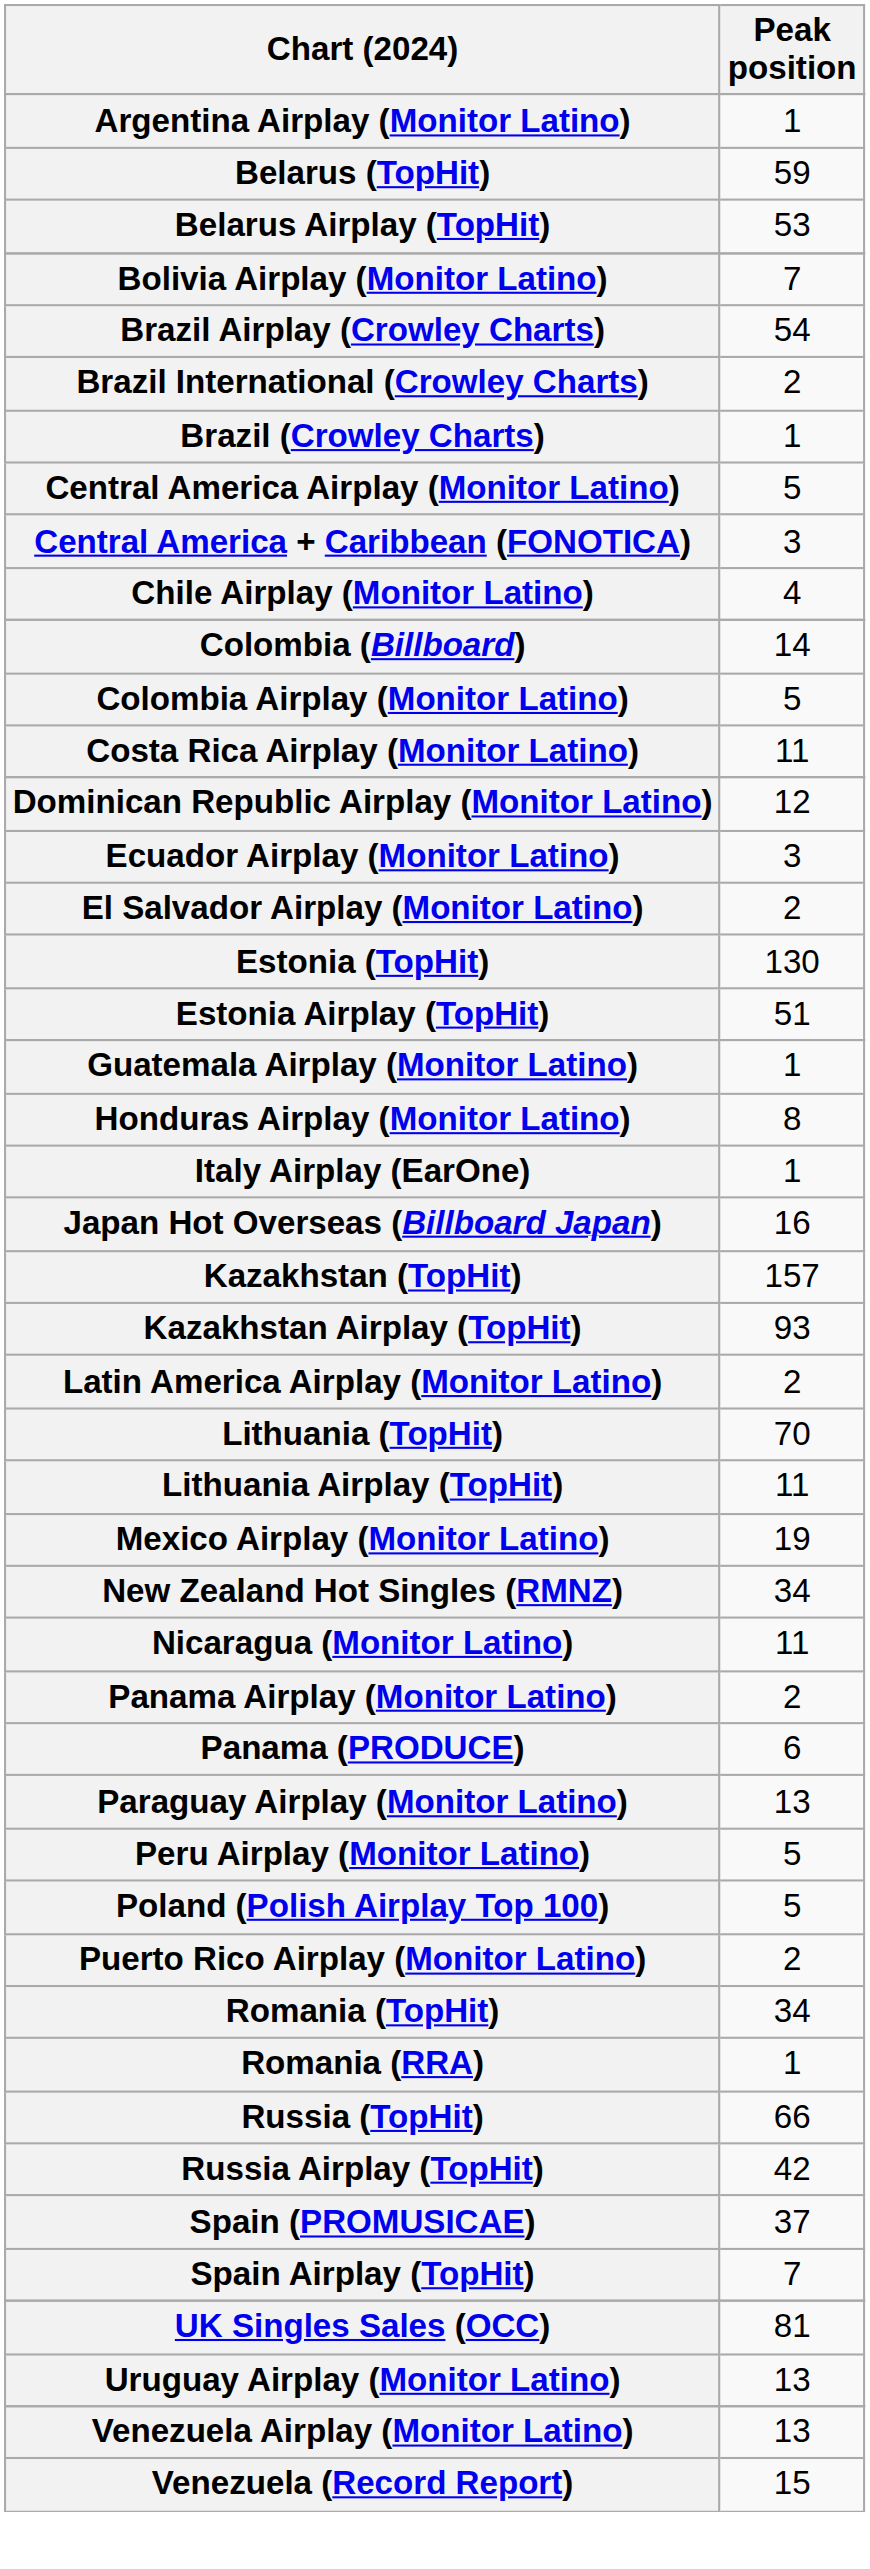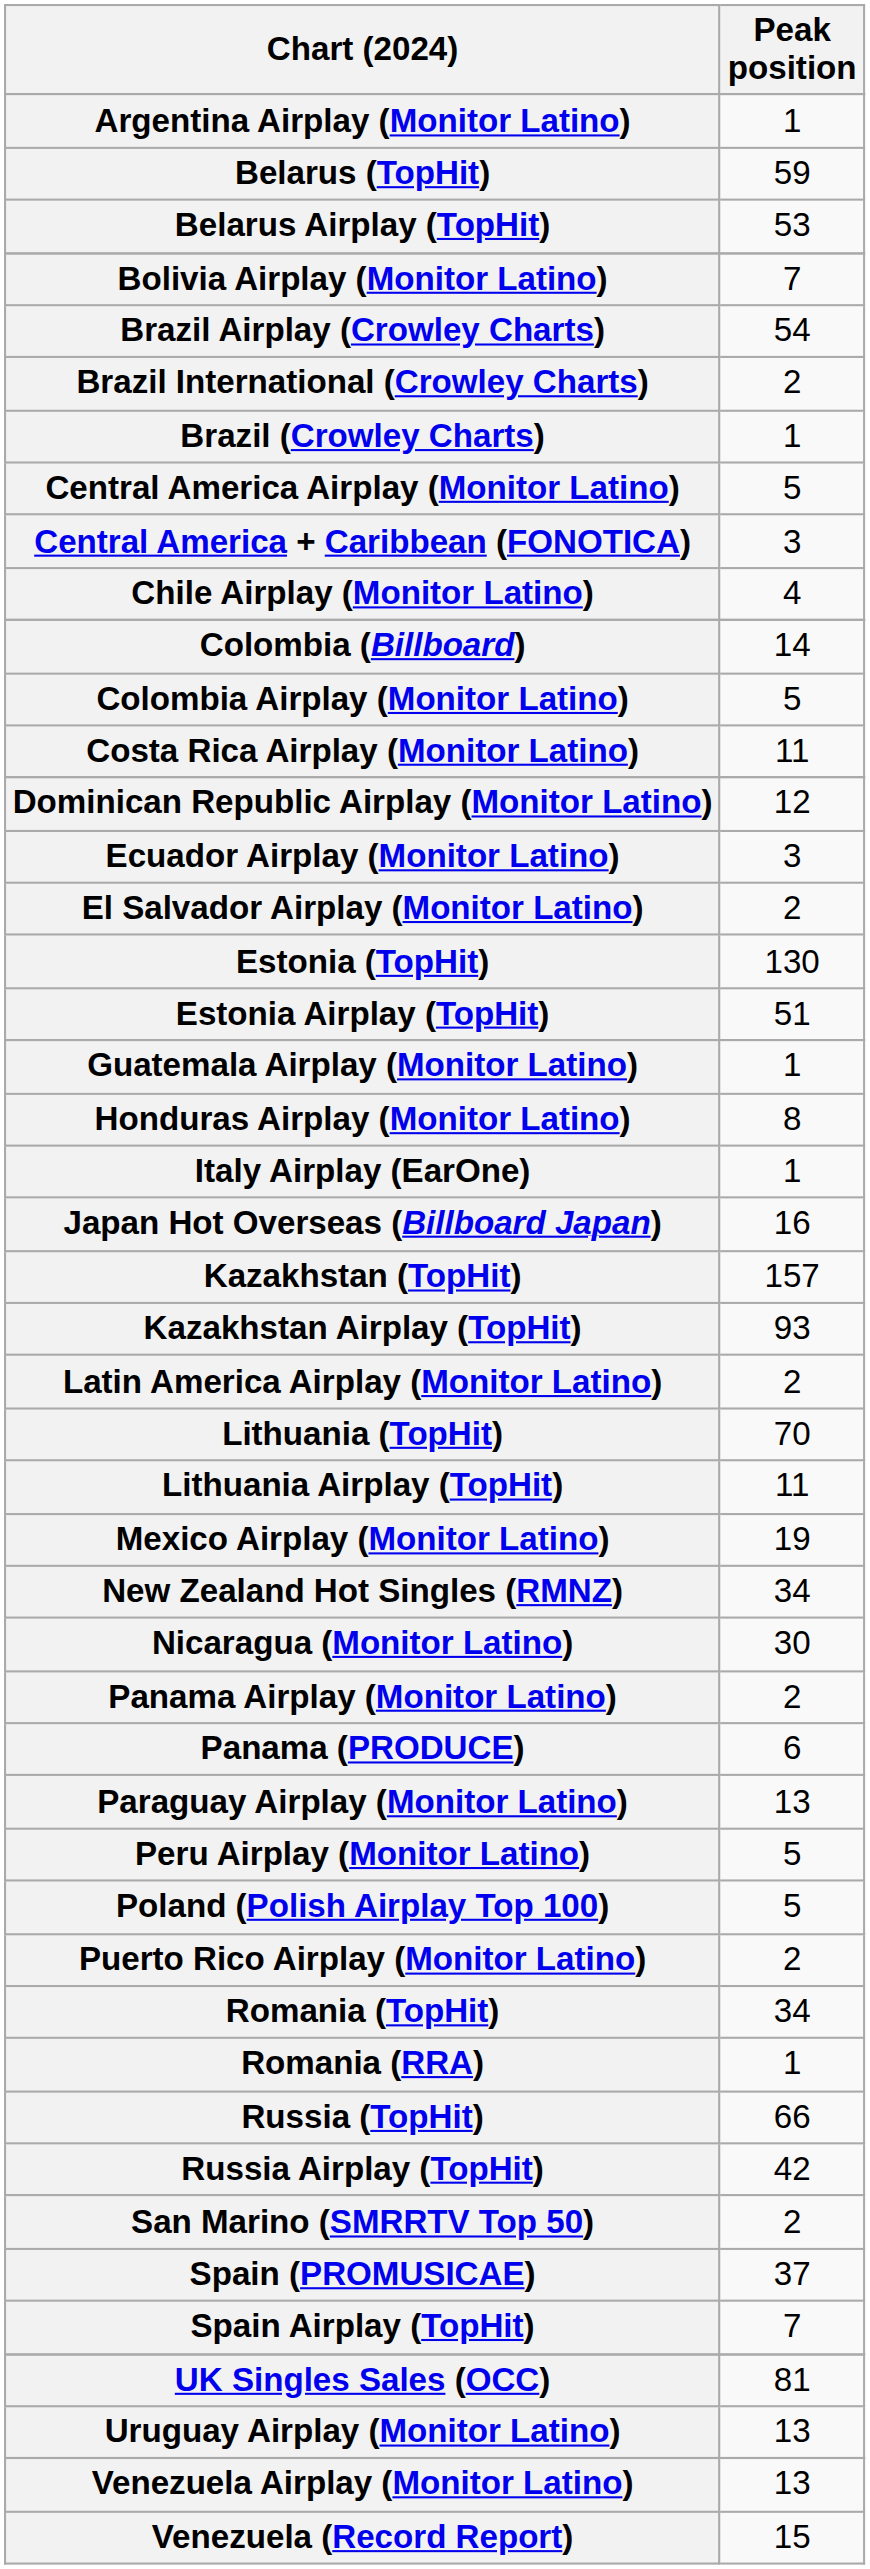 <table class="wikitable sortable plainrowheaders" style="text-align:center">
 <tr>
 <th scope="col">Chart (2024)</th>
 <th scope="col">Peak<br> position</th>
 </tr>
 <tr>
 </tr>
 <tr>
 <th scope="row">Argentina Airplay (<a href='#'>Monitor Latino</a>)</th>
 <td>1</td>
 </tr>
 <tr>
 <th scope="row">Belarus (<a href='#'>TopHit</a>)</th>
 <td>59</td>
 </tr>
 <tr>
 <th scope="row">Belarus Airplay (<a href='#'>TopHit</a>)</th>
 <td>53</td>
 </tr>
 <tr>
 </tr>
 <tr>
 <th scope="row">Bolivia Airplay (<a href='#'>Monitor Latino</a>)</th>
 <td>7</td>
 </tr>
 <tr>
 <th scope="row">Brazil Airplay (<a href='#'>Crowley Charts</a>)</th>
 <td>54</td>
 </tr>
 <tr>
 <th scope="row">Brazil International (<a href='#'>Crowley Charts</a>)</th>
 <td>2</td>
 </tr>
 <tr>
 <th scope="row">Brazil (<a href='#'>Crowley Charts</a>)</th>
 <td>1</td>
 </tr>
 <tr>
 <th scope="row">Central America Airplay (<a href='#'>Monitor Latino</a>)</th>
 <td>5</td>
 </tr>
 <tr>
 <th scope="row"><a href='#'>Central America</a> + <a href='#'>Caribbean</a> (<a href='#'>FONOTICA</a>)</th>
 <td>3</td>
 </tr>
 <tr>
 <th scope="row">Chile Airplay (<a href='#'>Monitor Latino</a>)</th>
 <td>4</td>
 </tr>
 <tr>
 </tr>
 <tr>
 <th scope="row">Colombia (<em><a href='#'>Billboard</a></em>)</th>
 <td>14</td>
 </tr>
 <tr>
 <th scope="row">Colombia Airplay (<a href='#'>Monitor Latino</a>)</th>
 <td>5</td>
 </tr>
 <tr>
 <th scope="row">Costa Rica Airplay (<a href='#'>Monitor Latino</a>)</th>
 <td>11</td>
 </tr>
 <tr>
 </tr>
 <tr>
 <th scope="row">Dominican Republic Airplay (<a href='#'>Monitor Latino</a>)</th>
 <td>12</td>
 </tr>
 <tr>
 <th scope="row">Ecuador Airplay (<a href='#'>Monitor Latino</a>)</th>
 <td>3</td>
 </tr>
 <tr>
 <th scope="row">El Salvador Airplay (<a href='#'>Monitor Latino</a>)</th>
 <td>2</td>
 </tr>
 <tr>
 <th scope="row">Estonia (<a href='#'>TopHit</a>)</th>
 <td>130</td>
 </tr>
 <tr>
 <th scope="row">Estonia Airplay (<a href='#'>TopHit</a>)</th>
 <td>51</td>
 </tr>
 <tr>
 </tr>
 <tr>
 <th scope="row">Guatemala Airplay (<a href='#'>Monitor Latino</a>)</th>
 <td>1</td>
 </tr>
 <tr>
 <th scope="row">Honduras Airplay (<a href='#'>Monitor Latino</a>)</th>
 <td>8</td>
 </tr>
 <tr>
 <th scope="row">Italy Airplay (EarOne)</th>
 <td>1</td>
 </tr>
 <tr>
 <th scope="row">Japan Hot Overseas (<em><a href='#'>Billboard Japan</a></em>)</th>
 <td>16</td>
 </tr>
 <tr>
 <th scope="row">Kazakhstan (<a href='#'>TopHit</a>)</th>
 <td>157</td>
 </tr>
 <tr>
 <th scope="row">Kazakhstan Airplay (<a href='#'>TopHit</a>)</th>
 <td>93</td>
 </tr>
 <tr>
 <th scope="row">Latin America Airplay (<a href='#'>Monitor Latino</a>)</th>
 <td>2</td>
 </tr>
 <tr>
 <th scope="row">Lithuania (<a href='#'>TopHit</a>)</th>
 <td>70</td>
 </tr>
 <tr>
 <th scope="row">Lithuania Airplay (<a href='#'>TopHit</a>)</th>
 <td>11</td>
 </tr>
 <tr>
 <th scope="row">Mexico Airplay (<a href='#'>Monitor Latino</a>)</th>
 <td>19</td>
 </tr>
 <tr>
 <th scope="row">New Zealand Hot Singles (<a href='#'>RMNZ</a>)</th>
 <td>34</td>
 </tr>
 <tr>
 <th scope="row">Nicaragua (<a href='#'>Monitor Latino</a>)</th>
-<td>11</td>
+<td>30</td>
 </tr>
 <tr>
 <th scope="row">Panama Airplay (<a href='#'>Monitor Latino</a>)</th>
 <td>2</td>
 </tr>
 <tr>
 <th scope="row">Panama (<a href='#'>PRODUCE</a>)</th>
 <td>6</td>
 </tr>
 <tr>
 <th scope="row">Paraguay Airplay (<a href='#'>Monitor Latino</a>)</th>
 <td>13</td>
 </tr>
 <tr>
 <th scope="row">Peru Airplay (<a href='#'>Monitor Latino</a>)</th>
 <td>5</td>
 </tr>
 <tr>
 <th scope="row">Poland (<a href='#'>Polish Airplay Top 100</a>)</th>
 <td>5</td>
 </tr>
 <tr>
 <th scope="row">Puerto Rico Airplay (<a href='#'>Monitor Latino</a>)</th>
 <td>2</td>
 </tr>
 <tr>
 <th scope="row">Romania (<a href='#'>TopHit</a>)</th>
 <td>34</td>
 </tr>
 <tr>
 <th scope="row">Romania (<a href='#'>RRA</a>)</th>
 <td>1</td>
 </tr>
 <tr>
 <th scope="row">Russia (<a href='#'>TopHit</a>)</th>
 <td>66</td>
 </tr>
 <tr>
 <th scope="row">Russia Airplay (<a href='#'>TopHit</a>)</th>
 <td>42</td>
 </tr>
 <tr>
+<th scope="row">San Marino (<a href='#'>SMRRTV Top 50</a>)</th>
+<td>2</td>
+</tr>
+<tr>
 <th scope="row">Spain (<a href='#'>PROMUSICAE</a>)</th>
 <td>37</td>
 </tr>
 <tr>
 <th scope="row">Spain Airplay (<a href='#'>TopHit</a>)</th>
 <td>7</td>
 </tr>
 <tr>
 </tr>
 <tr>
 </tr>
 <tr>
 <th scope="row"><a href='#'>UK Singles Sales</a> (<a href='#'>OCC</a>)</th>
 <td>81</td>
 </tr>
 <tr>
 <th scope="row">Uruguay Airplay (<a href='#'>Monitor Latino</a>)</th>
 <td>13</td>
 </tr>
 <tr>
 </tr>
 <tr>
 </tr>
 <tr>
 </tr>
 <tr>
 </tr>
 <tr>
 </tr>
 <tr>
 <th scope="row">Venezuela Airplay (<a href='#'>Monitor Latino</a>)</th>
 <td>13</td>
 </tr>
 <tr>
 <th scope="row">Venezuela (<a href='#'>Record Report</a>)</th>
 <td>15</td>
 </tr>
 </table>
